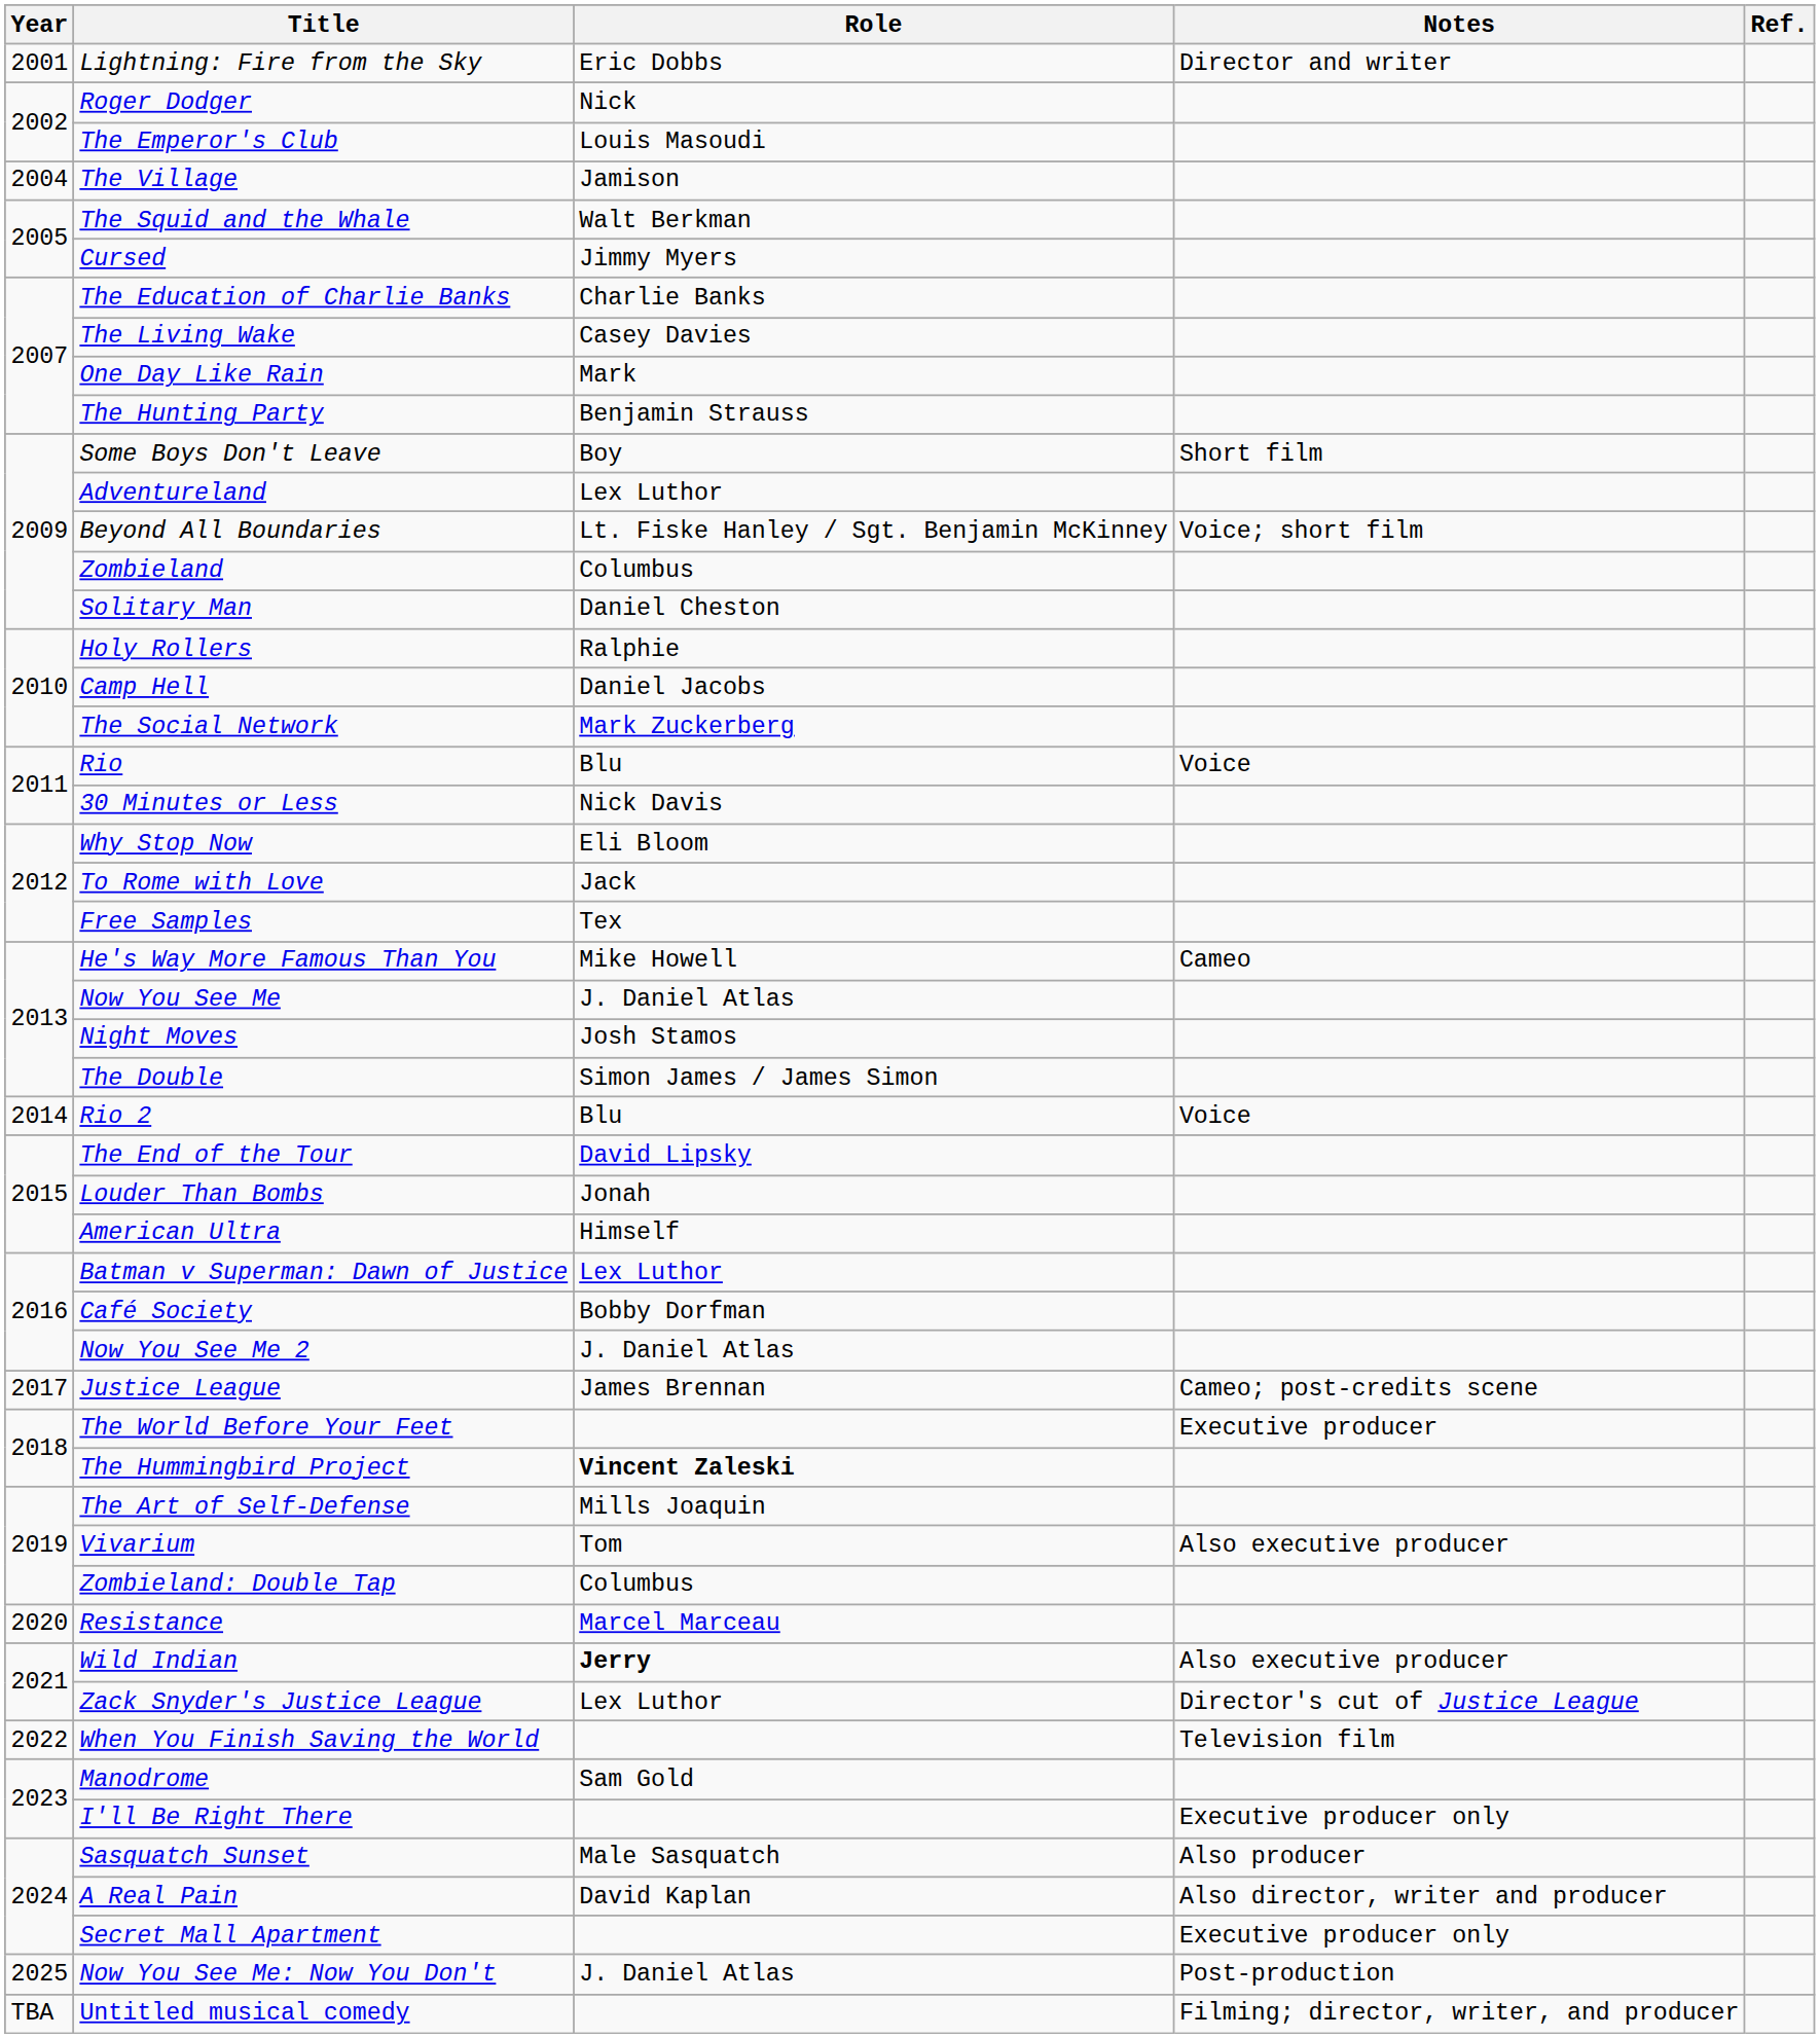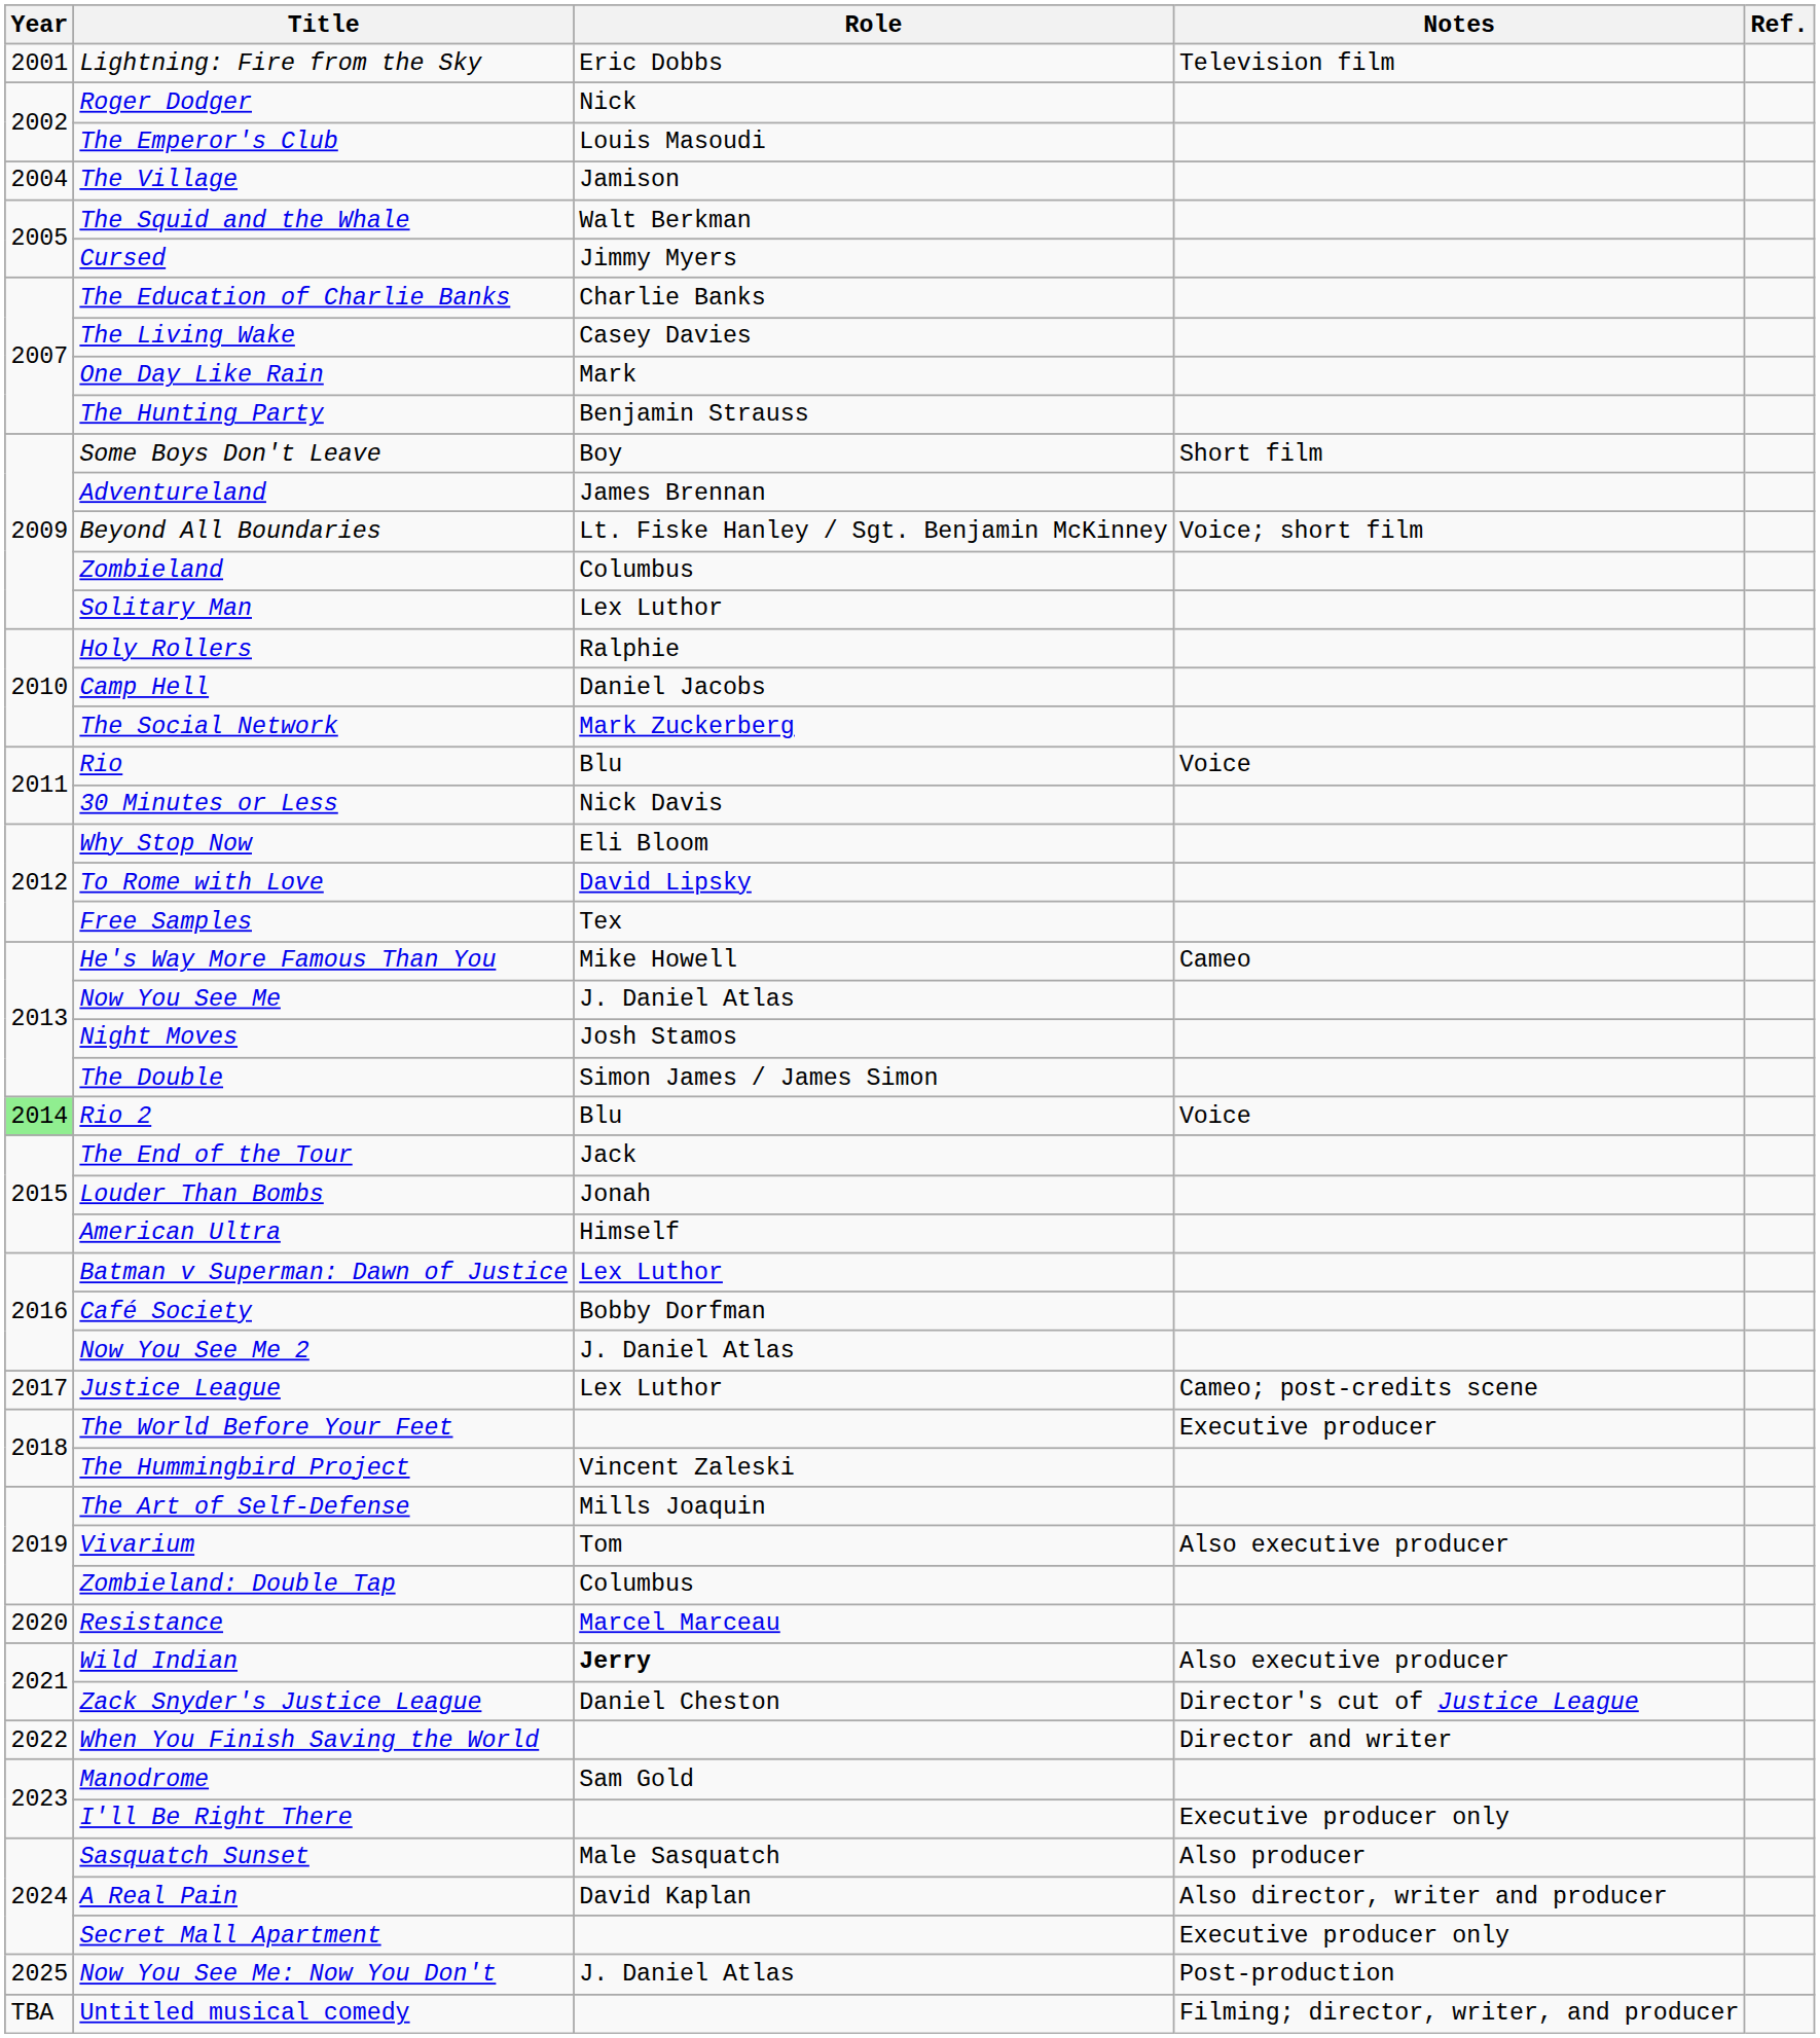 <table class="wikitable sortable">
 <tr>
 <th>Year</th>
 <th>Title</th>
 <th>Role</th>
 <th>Notes</th>
 <th>Ref.</th>
 </tr>
 <tr>
 <td>2001</td>
 <td><em>Lightning: Fire from the Sky</em></td>
 <td>Eric Dobbs</td>
-<td>Director and writer</td>
+<td>Television film</td>
 <td></td>
 </tr>
 <tr>
 <td rowspan="2">2002</td>
 <td><em><a href='#'>Roger Dodger</a></em></td>
 <td>Nick</td>
 <td></td>
 <td></td>
 </tr>
 <tr>
 <td><em><a href='#'>The Emperor's Club</a></em></td>
 <td>Louis Masoudi</td>
 <td></td>
 <td></td>
 </tr>
 <tr>
 <td>2004</td>
 <td><em><a href='#'>The Village</a></em></td>
 <td>Jamison</td>
 <td></td>
 <td></td>
 </tr>
 <tr>
 <td rowspan="2">2005</td>
 <td><em><a href='#'>The Squid and the Whale</a></em></td>
 <td>Walt Berkman</td>
 <td></td>
 <td></td>
 </tr>
 <tr>
 <td><em><a href='#'>Cursed</a></em></td>
 <td>Jimmy Myers</td>
 <td></td>
 <td></td>
 </tr>
 <tr>
 <td rowspan="4">2007</td>
 <td><em><a href='#'>The Education of Charlie Banks</a></em></td>
 <td>Charlie Banks</td>
 <td></td>
 <td></td>
 </tr>
 <tr>
 <td><em><a href='#'>The Living Wake</a></em></td>
 <td>Casey Davies</td>
 <td></td>
 <td></td>
 </tr>
 <tr>
 <td><em><a href='#'>One Day Like Rain</a></em></td>
 <td>Mark</td>
 <td></td>
 <td></td>
 </tr>
 <tr>
 <td><em><a href='#'>The Hunting Party</a></em></td>
 <td>Benjamin Strauss</td>
 <td></td>
 <td></td>
 </tr>
 <tr>
 <td rowspan="5">2009</td>
 <td><em>Some Boys Don't Leave</em></td>
 <td>Boy</td>
 <td>Short film</td>
 <td></td>
 </tr>
 <tr>
 <td><em><a href='#'>Adventureland</a></em></td>
-<td>Lex Luthor</td>
+<td>James Brennan</td>
 <td></td>
 <td></td>
 </tr>
 <tr>
 <td><em>Beyond All Boundaries</em></td>
 <td>Lt. Fiske Hanley / Sgt. Benjamin McKinney</td>
 <td>Voice; short film</td>
 <td></td>
 </tr>
 <tr>
 <td><em><a href='#'>Zombieland</a></em></td>
 <td>Columbus</td>
 <td></td>
 <td></td>
 </tr>
 <tr>
 <td><em><a href='#'>Solitary Man</a></em></td>
-<td>Daniel Cheston</td>
+<td>Lex Luthor</td>
 <td></td>
 <td></td>
 </tr>
 <tr>
 <td rowspan="3">2010</td>
 <td><em><a href='#'>Holy Rollers</a></em></td>
 <td>Ralphie</td>
 <td></td>
 <td></td>
 </tr>
 <tr>
 <td><em><a href='#'>Camp Hell</a></em></td>
 <td>Daniel Jacobs</td>
 <td></td>
 <td></td>
 </tr>
 <tr>
 <td><em><a href='#'>The Social Network</a></em></td>
 <td><a href='#'>Mark Zuckerberg</a></td>
 <td></td>
 <td></td>
 </tr>
 <tr>
 <td rowspan="2">2011</td>
 <td><em><a href='#'>Rio</a></em></td>
 <td>Blu</td>
 <td>Voice</td>
 <td></td>
 </tr>
 <tr>
 <td><em><a href='#'>30&nbsp;Minutes or Less</a></em></td>
 <td>Nick Davis</td>
 <td></td>
 <td></td>
 </tr>
 <tr>
 <td rowspan="3">2012</td>
 <td><em><a href='#'>Why Stop Now</a></em></td>
 <td>Eli Bloom</td>
 <td></td>
 <td></td>
 </tr>
 <tr>
 <td><em><a href='#'>To Rome with Love</a></em></td>
-<td>Jack</td>
+<td><a href='#'>David Lipsky</a></td>
 <td></td>
 <td></td>
 </tr>
 <tr>
 <td><em><a href='#'>Free Samples</a></em></td>
 <td>Tex</td>
 <td></td>
 <td></td>
 </tr>
 <tr>
 <td rowspan="4">2013</td>
 <td><em><a href='#'>He's Way More Famous Than You</a></em></td>
 <td>Mike Howell</td>
 <td>Cameo</td>
 <td></td>
 </tr>
 <tr>
 <td><em><a href='#'>Now You See Me</a></em></td>
 <td>J. Daniel Atlas</td>
 <td></td>
 <td></td>
 </tr>
 <tr>
 <td><em><a href='#'>Night Moves</a></em></td>
 <td>Josh Stamos</td>
 <td></td>
 <td></td>
 </tr>
 <tr>
 <td><em><a href='#'>The Double</a></em></td>
 <td>Simon James / James Simon</td>
 <td></td>
 <td></td>
 </tr>
 <tr>
-<td>2014</td>
+<td style="background: lightgreen;">2014</td>
 <td><em><a href='#'>Rio 2</a></em></td>
 <td>Blu</td>
 <td>Voice</td>
 <td></td>
 </tr>
 <tr>
 <td rowspan="3">2015</td>
 <td><em><a href='#'>The End of the Tour</a></em></td>
-<td><a href='#'>David Lipsky</a></td>
+<td>Jack</td>
 <td></td>
 <td></td>
 </tr>
 <tr>
 <td><em><a href='#'>Louder Than Bombs</a></em></td>
 <td>Jonah</td>
 <td></td>
 <td></td>
 </tr>
 <tr>
 <td><em><a href='#'>American Ultra</a></em></td>
 <td>Himself</td>
 <td></td>
 <td></td>
 </tr>
 <tr>
 <td rowspan="3">2016</td>
 <td><em><a href='#'>Batman v Superman: Dawn of Justice</a></em></td>
 <td><a href='#'>Lex Luthor</a></td>
 <td></td>
 <td></td>
 </tr>
 <tr>
 <td><em><a href='#'>Café Society</a></em></td>
 <td>Bobby Dorfman</td>
 <td></td>
 <td></td>
 </tr>
 <tr>
 <td><em><a href='#'>Now You See Me 2</a></em></td>
 <td>J. Daniel Atlas</td>
 <td></td>
 <td></td>
 </tr>
 <tr>
 <td>2017</td>
 <td><em><a href='#'>Justice League</a></em></td>
-<td>James Brennan</td>
+<td>Lex Luthor</td>
 <td>Cameo; post-credits scene</td>
 <td></td>
 </tr>
 <tr>
 <td rowspan="2">2018</td>
 <td><em><a href='#'>The World Before Your Feet</a></em></td>
 <td></td>
 <td>Executive producer</td>
 <td style="text-align:center;"></td>
 </tr>
 <tr>
 <td><em><a href='#'>The Hummingbird Project</a></em></td>
-<td><strong>Vincent Zaleski</strong></td>
+<td>Vincent Zaleski</td>
 <td></td>
 <td></td>
 </tr>
 <tr>
 <td rowspan="3">2019</td>
 <td><em><a href='#'>The Art of Self-Defense</a></em></td>
 <td>Mills Joaquin</td>
 <td></td>
 <td></td>
 </tr>
 <tr>
 <td><em><a href='#'>Vivarium</a></em></td>
 <td>Tom</td>
 <td>Also executive producer</td>
 <td></td>
 </tr>
 <tr>
 <td><em><a href='#'>Zombieland: Double Tap</a></em></td>
 <td>Columbus</td>
 <td></td>
 <td></td>
 </tr>
 <tr>
 <td>2020</td>
 <td><em><a href='#'>Resistance</a></em></td>
 <td><a href='#'>Marcel Marceau</a></td>
 <td></td>
 <td></td>
 </tr>
 <tr>
 <td rowspan="2">2021</td>
 <td><em><a href='#'>Wild Indian</a></em></td>
 <td><strong>Jerry</strong></td>
 <td>Also executive producer<br></td>
 <td></td>
 </tr>
 <tr>
 <td><em><a href='#'>Zack Snyder's Justice League</a></em></td>
-<td>Lex Luthor</td>
+<td>Daniel Cheston</td>
 <td>Director's cut of <a href='#'><em>Justice League</em></a></td>
 <td></td>
 </tr>
 <tr>
 <td>2022</td>
 <td><em><a href='#'>When You Finish Saving the World</a></em></td>
 <td></td>
-<td>Television film</td>
+<td>Director and writer</td>
 <td></td>
 </tr>
 <tr>
 <td rowspan="2">2023</td>
 <td><em><a href='#'>Manodrome</a></em></td>
 <td>Sam Gold</td>
 <td></td>
 <td></td>
 </tr>
 <tr>
 <td><em><a href='#'>I'll Be Right There</a></em></td>
 <td></td>
 <td>Executive producer only</td>
 <td style="text-align:center;"></td>
 </tr>
 <tr>
 <td rowspan="3">2024</td>
 <td><em><a href='#'>Sasquatch Sunset</a></em></td>
 <td>Male Sasquatch</td>
 <td>Also producer</td>
 <td></td>
 </tr>
 <tr>
 <td><em><a href='#'>A Real Pain</a></em></td>
 <td>David Kaplan</td>
 <td>Also director, writer and producer</td>
 <td></td>
 </tr>
 <tr>
 <td><em><a href='#'>Secret Mall Apartment</a></em></td>
 <td></td>
 <td>Executive producer only</td>
 <td></td>
 </tr>
 <tr>
 <td>2025</td>
 <td><em><a href='#'>Now You See Me: Now You Don't</a></em></td>
 <td>J. Daniel Atlas</td>
 <td>Post-production</td>
 <td style="text-align:center;"></td>
 </tr>
 <tr>
 <td>TBA</td>
 <td><a href='#'>Untitled musical comedy</a></td>
 <td></td>
 <td>Filming; director, writer, and producer</td>
 </tr>
 </table>
